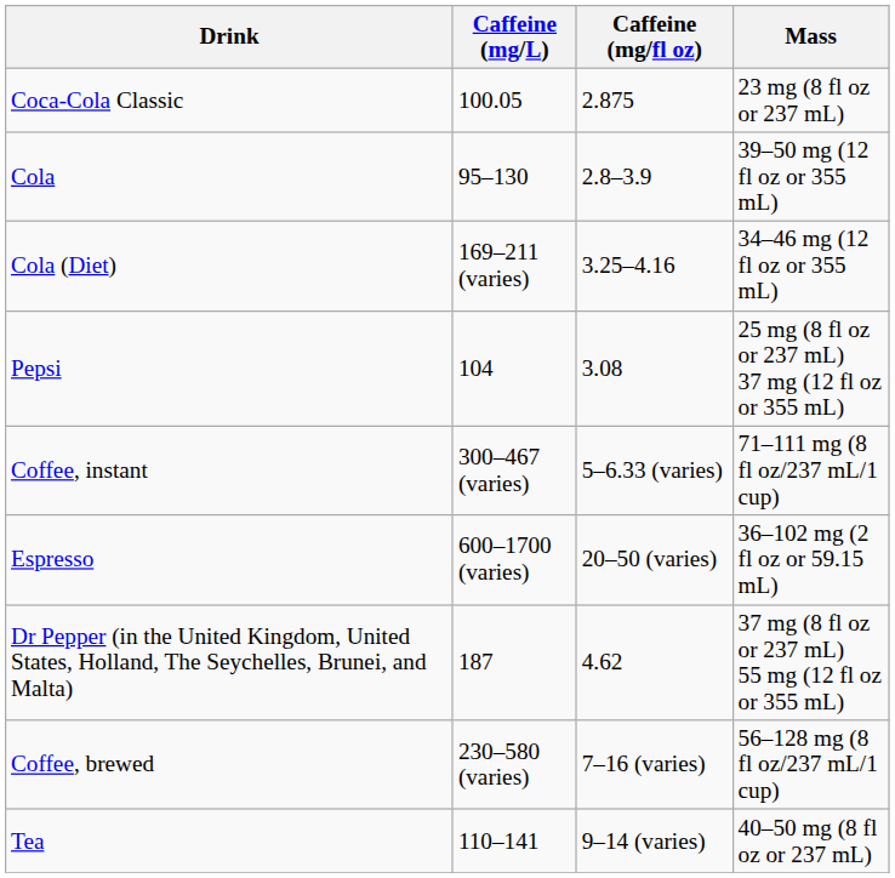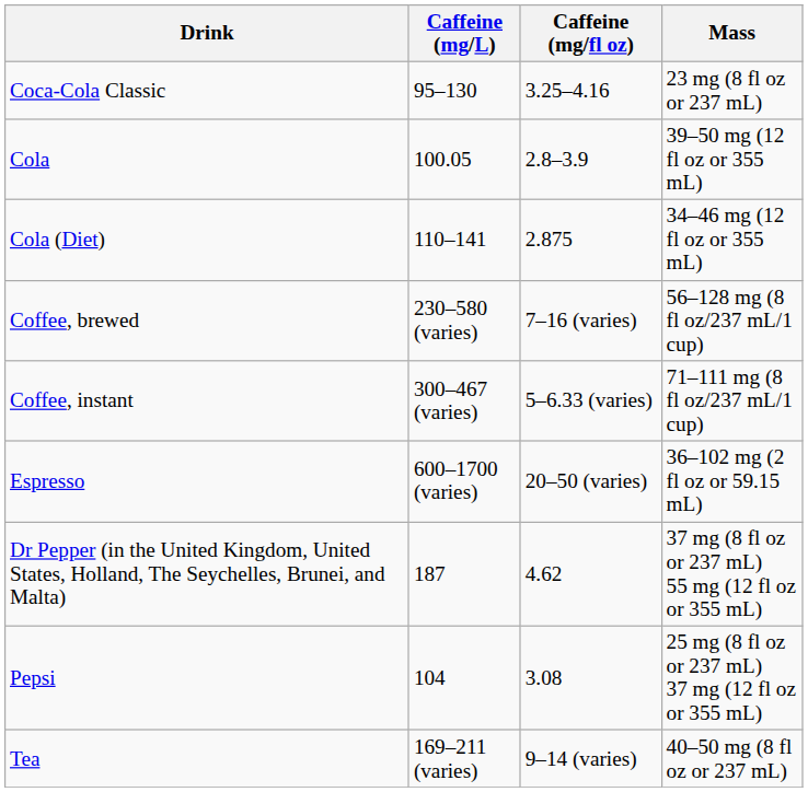 <table class="wikitable sortable" table-layout:fixed;>
 <tr>
 <th style="width:300px;">Drink</th>
 <th><a href='#'>Caffeine</a><br>(<a href='#'>mg</a>/<a href='#'>L</a>)</th>
 <th style="width:100px;">Caffeine<br>(mg/<a href='#'>fl oz</a>)</th>
 <th style="width:100px;">Mass</th>
 </tr>
 <tr>
 <td><a href='#'>Coca-Cola</a> Classic</td>
-<td>100.05</td>
-<td>2.875</td>
+<td>95–130</td>
+<td>3.25–4.16</td>
 <td>23 mg (8 fl oz or 237 mL)</td>
 </tr>
 <tr>
 <td><a href='#'>Cola</a></td>
-<td>95–130</td>
+<td>100.05</td>
 <td>2.8–3.9</td>
 <td>39–50 mg (12 fl oz or 355 mL)</td>
 </tr>
 <tr>
 <td><a href='#'>Cola</a> (<a href='#'>Diet</a>)</td>
-<td>169–211 (varies)</td>
-<td>3.25–4.16</td>
+<td>110–141</td>
+<td>2.875</td>
 <td>34–46 mg (12 fl oz or 355 mL)</td>
 </tr>
 <tr>
-<td><a href='#'>Pepsi</a></td>
-<td>104</td>
-<td>3.08</td>
-<td>25 mg (8 fl oz or 237 mL)<br>37 mg (12 fl oz or 355 mL)</td>
+<td><a href='#'>Coffee</a>, brewed</td>
+<td>230–580 (varies) </td>
+<td>7–16 (varies) </td>
+<td>56–128 mg (8 fl oz/237 mL/1 cup)</td>
 </tr>
 <tr>
 <td><a href='#'>Coffee</a>, instant</td>
 <td>300–467 (varies)</td>
 <td>5–6.33 (varies)</td>
 <td>71–111 mg (8 fl oz/237 mL/1 cup)</td>
 </tr>
 <tr>
 <td><a href='#'>Espresso</a></td>
 <td>600–1700 (varies)</td>
 <td>20–50 (varies)</td>
 <td>36–102 mg (2 fl oz or 59.15 mL)</td>
 </tr>
 <tr>
 <td><a href='#'>Dr Pepper</a> (in the United Kingdom, United States, Holland, The Seychelles, Brunei, and Malta)</td>
 <td>187</td>
 <td>4.62</td>
 <td>37 mg (8 fl oz or 237 mL)<br>55 mg (12 fl oz or 355 mL)</td>
 </tr>
 <tr>
-<td><a href='#'>Coffee</a>, brewed</td>
-<td>230–580 (varies) </td>
-<td>7–16 (varies) </td>
-<td>56–128 mg (8 fl oz/237 mL/1 cup)</td>
+<td><a href='#'>Pepsi</a></td>
+<td>104</td>
+<td>3.08</td>
+<td>25 mg (8 fl oz or 237 mL)<br>37 mg (12 fl oz or 355 mL)</td>
 </tr>
 <tr>
 <td><a href='#'>Tea</a></td>
-<td>110–141</td>
+<td>169–211 (varies)</td>
 <td>9–14 (varies) </td>
 <td>40–50 mg (8 fl oz or 237 mL)</td>
 </tr>
 </table>
